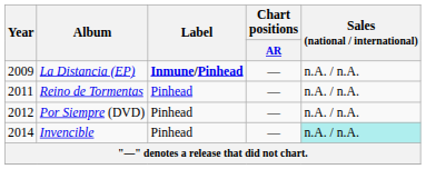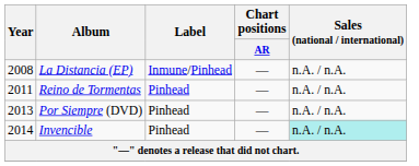 <table class="wikitable">
 <tr>
 <th rowspan="2">Year</th>
 <th rowspan="2">Album</th>
 <th rowspan="2">Label</th>
 <th colspan="1">Chart positions</th>
 <th rowspan="2">Sales <br><small>(national / international)</small></th>
 </tr>
 <tr>
 <th width="50"><small><a href='#'>AR</a></small></th>
 </tr>
 <tr>
-<td>2009</td>
+<td>2008</td>
 <td><em><a href='#'>La Distancia (EP)</a></em></td>
-<td rowspan="1"><strong><a href='#'>Inmune</a>/<a href='#'>Pinhead</a></strong></td>
+<td rowspan="1"><a href='#'>Inmune</a>/<a href='#'>Pinhead</a></td>
 <td align="center">—</td>
 <td>n.A. / n.A.</td>
 </tr>
 <tr>
 <td>2011</td>
 <td><em><a href='#'>Reino de Tormentas</a></em></td>
 <td rowspan="1"><a href='#'>Pinhead</a></td>
 <td align="center">—</td>
 <td>n.A. / n.A.</td>
 </tr>
 <tr>
-<td>2012</td>
+<td>2013</td>
 <td><em><a href='#'>Por Siempre</a></em> (DVD)</td>
 <td rowspan="1">Pinhead</td>
 <td align="center">—</td>
 <td>n.A. / n.A.</td>
 </tr>
 <tr>
 <td>2014</td>
 <td><em><a href='#'>Invencible</a></em></td>
 <td rowspan="1">Pinhead</td>
 <td align="center">—</td>
 <td style="background: paleturquoise;">n.A. / n.A.</td>
 </tr>
 <tr>
 <th colspan="8"><small>"—" denotes a release that did not chart.</small></th>
 </tr>
 <tr>
 </tr>
 </table>
